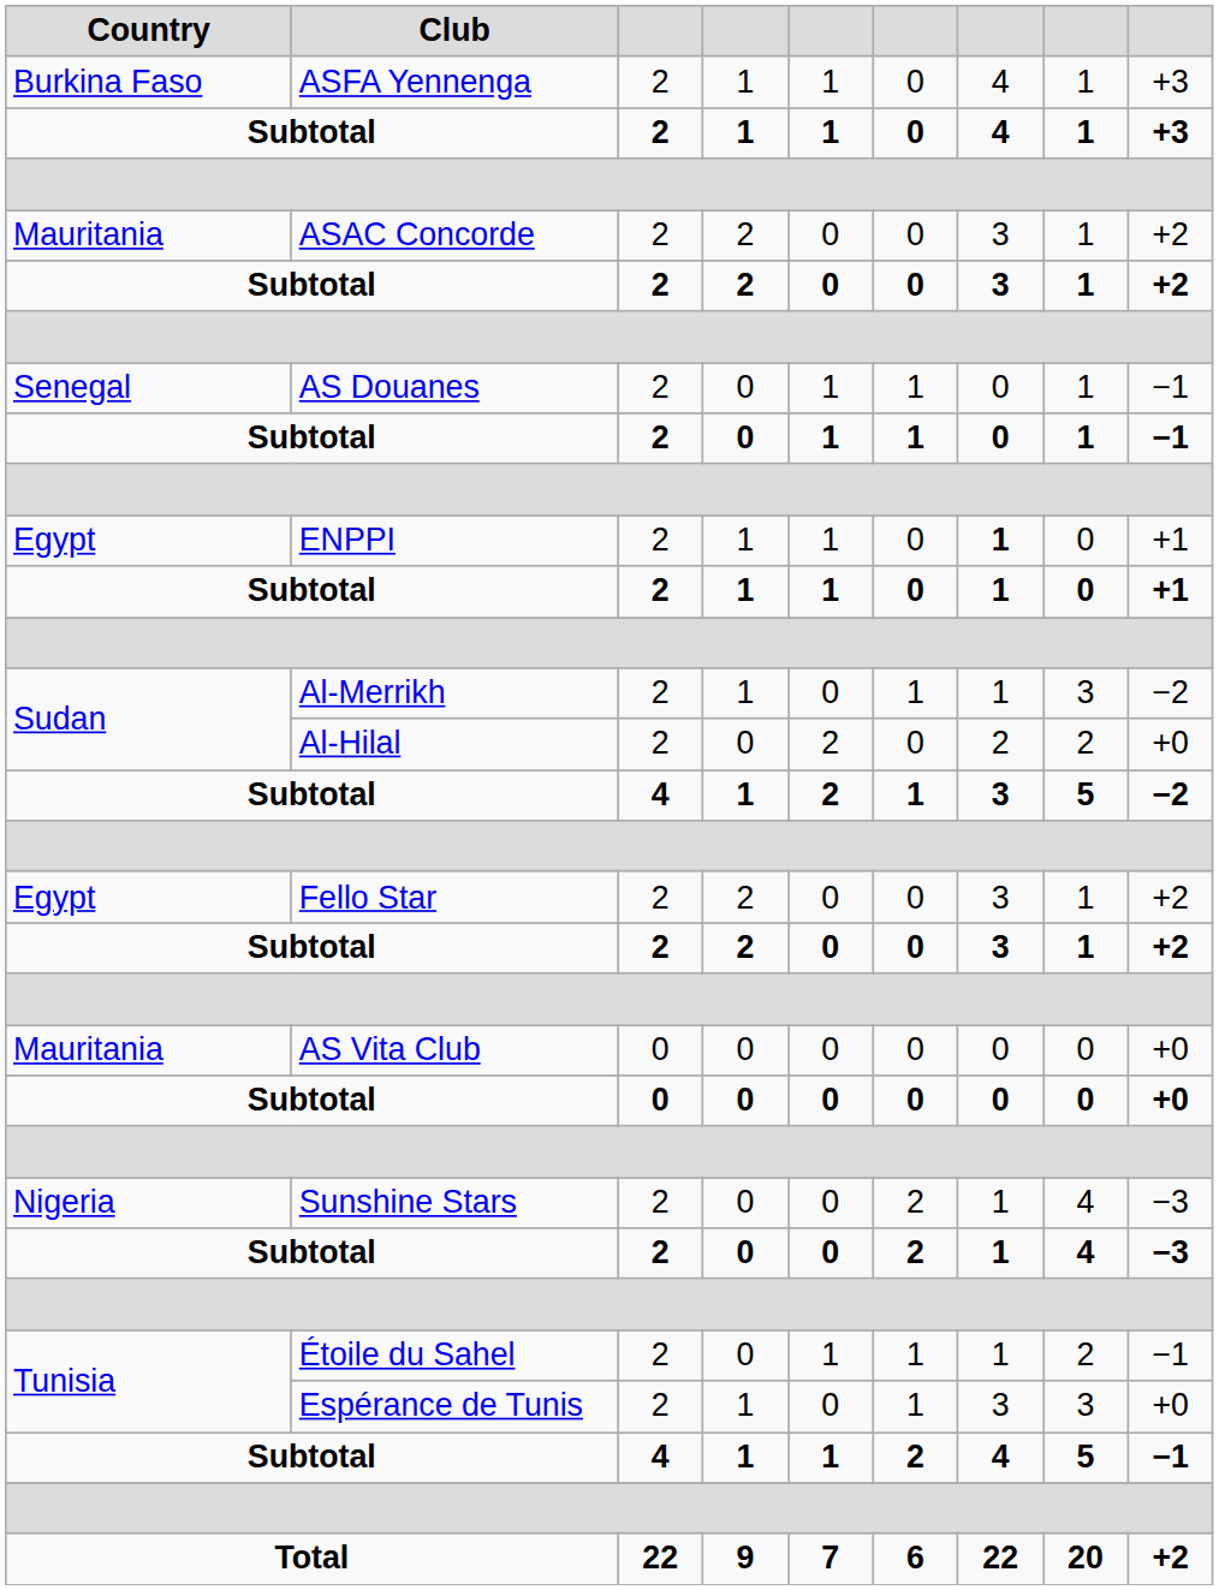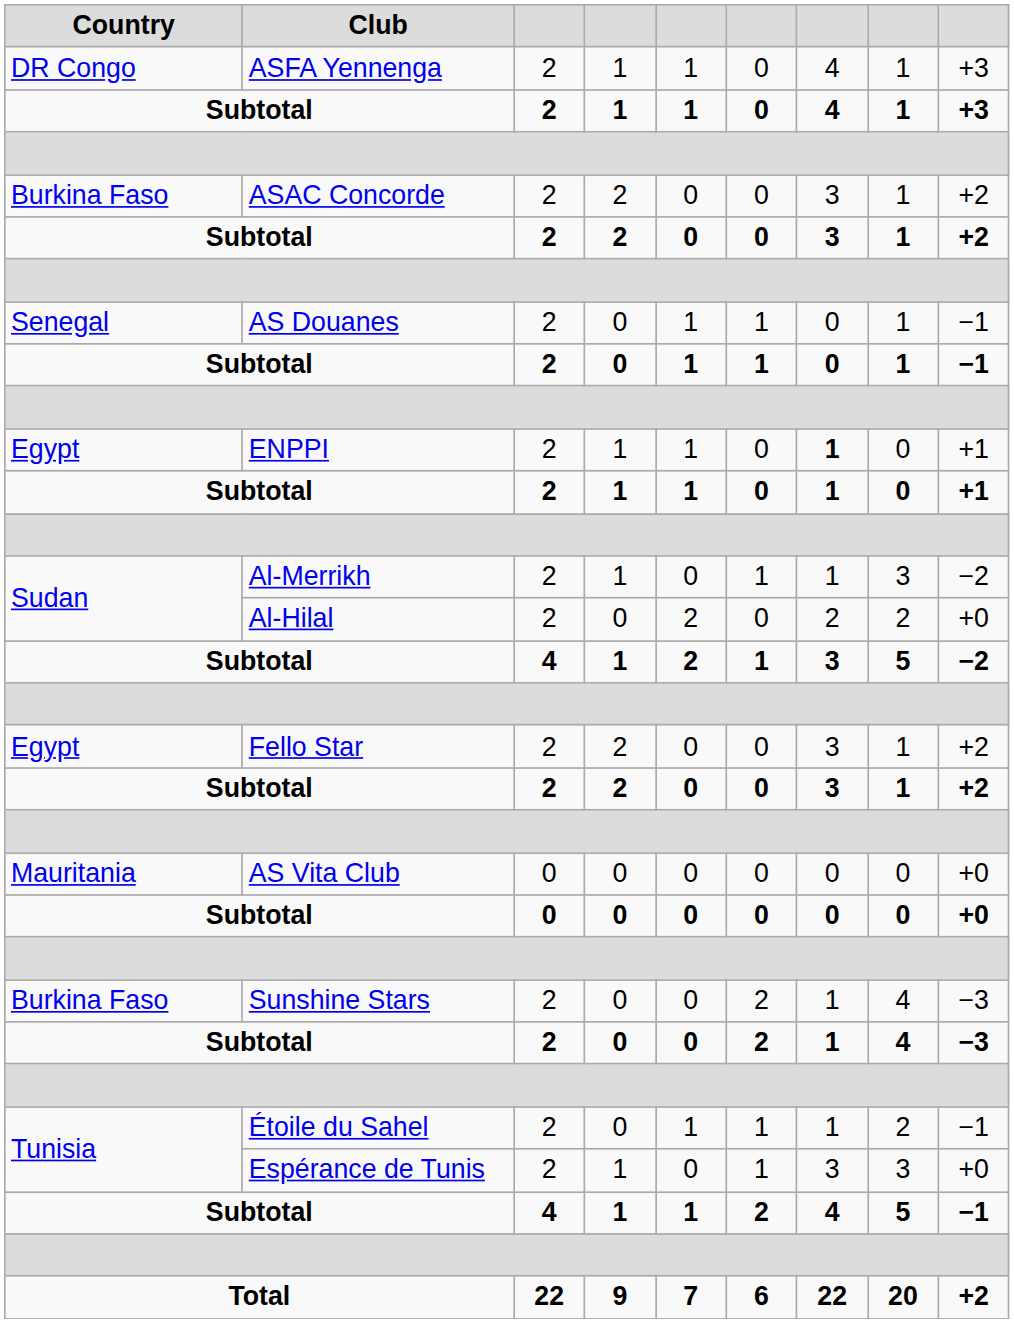 <table class="wikitable" style="text-align: center;">
 <tr>
 <th width="135" style="background:#DCDCDC">Country</th>
 <th width="155" style="background:#DCDCDC">Club</th>
 <th width="35" style="background:#DCDCDC"></th>
 <th width="35" style="background:#DCDCDC"></th>
 <th width="35" style="background:#DCDCDC"></th>
 <th width="35" style="background:#DCDCDC"></th>
 <th width="35" style="background:#DCDCDC"></th>
 <th width="35" style="background:#DCDCDC"></th>
 <th width="35" style="background:#DCDCDC"></th>
 </tr>
 <tr>
-<td align=left> <a href='#'>Burkina Faso</a></td>
+<td align=left> <a href='#'>DR Congo</a></td>
 <td align=left><a href='#'>ASFA Yennenga</a></td>
 <td>2</td>
 <td>1</td>
 <td>1</td>
 <td>0</td>
 <td>4</td>
 <td>1</td>
 <td>+3</td>
 </tr>
 <tr>
 <td colspan=2 align-"center"><strong>Subtotal</strong></td>
 <td><strong>2</strong></td>
 <td><strong>1</strong></td>
 <td><strong>1</strong></td>
 <td><strong>0</strong></td>
 <td><strong>4</strong></td>
 <td><strong>1</strong></td>
 <td><strong>+3</strong></td>
 </tr>
 <tr>
 <th colspan=9 height="18" style="background:#DCDCDC"></th>
 </tr>
 <tr>
-<td align=left> <a href='#'>Mauritania</a></td>
+<td align=left> <a href='#'>Burkina Faso</a></td>
 <td align=left><a href='#'>ASAC Concorde</a></td>
 <td>2</td>
 <td>2</td>
 <td>0</td>
 <td>0</td>
 <td>3</td>
 <td>1</td>
 <td>+2</td>
 </tr>
 <tr>
 <td colspan=2 align-"center"><strong>Subtotal</strong></td>
 <td><strong>2</strong></td>
 <td><strong>2</strong></td>
 <td><strong>0</strong></td>
 <td><strong>0</strong></td>
 <td><strong>3</strong></td>
 <td><strong>1</strong></td>
 <td><strong>+2</strong></td>
 </tr>
 <tr>
 <th colspan=9 height="18" style="background:#DCDCDC"></th>
 </tr>
 <tr>
 <td align=left> <a href='#'>Senegal</a></td>
 <td align=left><a href='#'>AS Douanes</a></td>
 <td>2</td>
 <td>0</td>
 <td>1</td>
 <td>1</td>
 <td>0</td>
 <td>1</td>
 <td>−1</td>
 </tr>
 <tr>
 <td colspan=2 align-"center"><strong>Subtotal</strong></td>
 <td><strong>2</strong></td>
 <td><strong>0</strong></td>
 <td><strong>1</strong></td>
 <td><strong>1</strong></td>
 <td><strong>0</strong></td>
 <td><strong>1</strong></td>
 <td><strong>−1</strong></td>
 </tr>
 <tr>
 <th colspan=9 height="18" style="background:#DCDCDC"></th>
 </tr>
 <tr>
 <td align=left> <a href='#'>Egypt</a></td>
 <td align=left><a href='#'>ENPPI</a></td>
 <td>2</td>
 <td>1</td>
 <td>1</td>
 <td>0</td>
 <td><strong>1</strong></td>
 <td>0</td>
 <td>+1</td>
 </tr>
 <tr>
 <td colspan=2 align-"center"><strong>Subtotal</strong></td>
 <td><strong>2</strong></td>
 <td><strong>1</strong></td>
 <td><strong>1</strong></td>
 <td><strong>0</strong></td>
 <td><strong>1</strong></td>
 <td><strong>0</strong></td>
 <td><strong>+1</strong></td>
 </tr>
 <tr>
 <th colspan=9 height="18" style="background:#DCDCDC"></th>
 </tr>
 <tr>
 <td rowspan=2 align=left> <a href='#'>Sudan</a></td>
 <td align=left><a href='#'>Al-Merrikh</a></td>
 <td>2</td>
 <td>1</td>
 <td>0</td>
 <td>1</td>
 <td>1</td>
 <td>3</td>
 <td>−2</td>
 </tr>
 <tr>
 <td align=left><a href='#'>Al-Hilal</a></td>
 <td>2</td>
 <td>0</td>
 <td>2</td>
 <td>0</td>
 <td>2</td>
 <td>2</td>
 <td>+0</td>
 </tr>
 <tr>
 <td colspan=2 align-"center"><strong>Subtotal</strong></td>
 <td><strong>4</strong></td>
 <td><strong>1</strong></td>
 <td><strong>2</strong></td>
 <td><strong>1</strong></td>
 <td><strong>3</strong></td>
 <td><strong>5</strong></td>
 <td><strong>−2</strong></td>
 </tr>
 <tr>
 <th colspan=9 height="18" style="background:#DCDCDC"></th>
 </tr>
 <tr>
 <td align=left> <a href='#'>Egypt</a></td>
 <td align=left><a href='#'>Fello Star</a></td>
 <td>2</td>
 <td>2</td>
 <td>0</td>
 <td>0</td>
 <td>3</td>
 <td>1</td>
 <td>+2</td>
 </tr>
 <tr>
 <td colspan=2 align-"center"><strong>Subtotal</strong></td>
 <td><strong>2</strong></td>
 <td><strong>2</strong></td>
 <td><strong>0</strong></td>
 <td><strong>0</strong></td>
 <td><strong>3</strong></td>
 <td><strong>1</strong></td>
 <td><strong>+2</strong></td>
 </tr>
 <tr>
 <th colspan=9 height="18" style="background:#DCDCDC"></th>
 </tr>
 <tr>
 <td align=left> <a href='#'>Mauritania</a></td>
 <td align=left><a href='#'>AS Vita Club</a></td>
 <td>0</td>
 <td>0</td>
 <td>0</td>
 <td>0</td>
 <td>0</td>
 <td>0</td>
 <td>+0</td>
 </tr>
 <tr>
 <td colspan=2 align-"center"><strong>Subtotal</strong></td>
 <td><strong>0</strong></td>
 <td><strong>0</strong></td>
 <td><strong>0</strong></td>
 <td><strong>0</strong></td>
 <td><strong>0</strong></td>
 <td><strong>0</strong></td>
 <td><strong>+0</strong></td>
 </tr>
 <tr>
 <th colspan=9 height="18" style="background:#DCDCDC"></th>
 </tr>
 <tr>
-<td align=left> <a href='#'>Nigeria</a></td>
+<td align=left> <a href='#'>Burkina Faso</a></td>
 <td align=left><a href='#'>Sunshine Stars</a></td>
 <td>2</td>
 <td>0</td>
 <td>0</td>
 <td>2</td>
 <td>1</td>
 <td>4</td>
 <td>−3</td>
 </tr>
 <tr>
 <td colspan=2 align-"center"><strong>Subtotal</strong></td>
 <td><strong>2</strong></td>
 <td><strong>0</strong></td>
 <td><strong>0</strong></td>
 <td><strong>2</strong></td>
 <td><strong>1</strong></td>
 <td><strong>4</strong></td>
 <td><strong>−3</strong></td>
 </tr>
 <tr>
 <th colspan=9 height="18" style="background:#DCDCDC"></th>
 </tr>
 <tr>
 <td rowspan=2 align=left> <a href='#'>Tunisia</a></td>
 <td align=left><a href='#'>Étoile du Sahel</a></td>
 <td>2</td>
 <td>0</td>
 <td>1</td>
 <td>1</td>
 <td>1</td>
 <td>2</td>
 <td>−1</td>
 </tr>
 <tr>
 <td align=left><a href='#'>Espérance de Tunis</a></td>
 <td>2</td>
 <td>1</td>
 <td>0</td>
 <td>1</td>
 <td>3</td>
 <td>3</td>
 <td>+0</td>
 </tr>
 <tr>
 <td colspan=2 align-"center"><strong>Subtotal</strong></td>
 <td><strong>4</strong></td>
 <td><strong>1</strong></td>
 <td><strong>1</strong></td>
 <td><strong>2</strong></td>
 <td><strong>4</strong></td>
 <td><strong>5</strong></td>
 <td><strong>−1</strong></td>
 </tr>
 <tr>
 <th colspan=9 height="18" style="background:#DCDCDC"></th>
 </tr>
 <tr>
 <td colspan=2 align-"center"><strong>Total</strong></td>
 <td><strong>22</strong></td>
 <td><strong>9</strong></td>
 <td><strong>7</strong></td>
 <td><strong>6</strong></td>
 <td><strong>22</strong></td>
 <td><strong>20</strong></td>
 <td><strong>+2</strong></td>
 </tr>
 <tr>
 </tr>
 </table>
